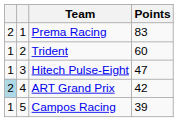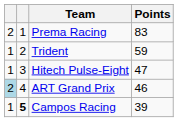 <table class="wikitable" style="font-size: 85%;">
 <tr>
 <th></th>
 <th></th>
 <th>Team</th>
 <th>Points</th>
 </tr>
 <tr>
 <td align="left"> 2</td>
 <td align="center">1</td>
 <td> <a href='#'>Prema Racing</a></td>
 <td>83</td>
 </tr>
 <tr>
 <td align="left"> 1</td>
 <td align="center">2</td>
 <td> <a href='#'>Trident</a></td>
-<td>60</td>
+<td>59</td>
 </tr>
 <tr>
 <td align="left"> 1</td>
 <td align="center">3</td>
 <td> <a href='#'>Hitech Pulse-Eight</a></td>
 <td>47</td>
 </tr>
 <tr>
 <td align="left" style="background: lightblue;"> 2</td>
 <td align="center">4</td>
 <td> <a href='#'>ART Grand Prix</a></td>
-<td>42</td>
+<td>46</td>
 </tr>
 <tr>
 <td align="left"> 1</td>
-<td align="center">5</td>
+<td align="center"><strong>5</strong></td>
 <td> <a href='#'>Campos Racing</a></td>
 <td>39</td>
 </tr>
 </table>
